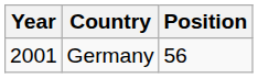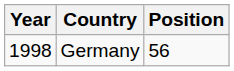 <table class="wikitable">
 <tr>
 <th>Year</th>
 <th>Country</th>
 <th>Position</th>
 </tr>
 <tr>
-<td>2001</td>
+<td>1998</td>
 <td>Germany</td>
 <td>56</td>
 </tr>
 </table>
